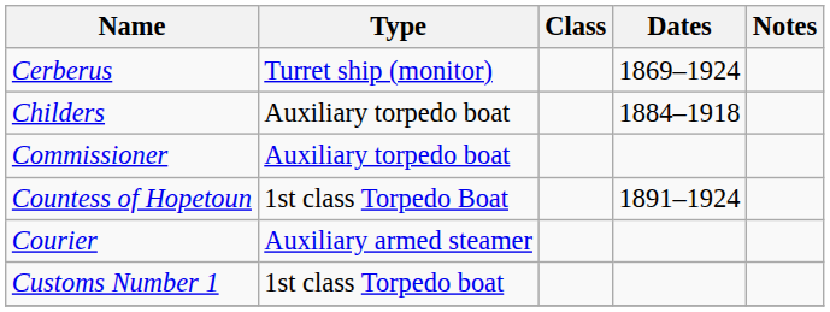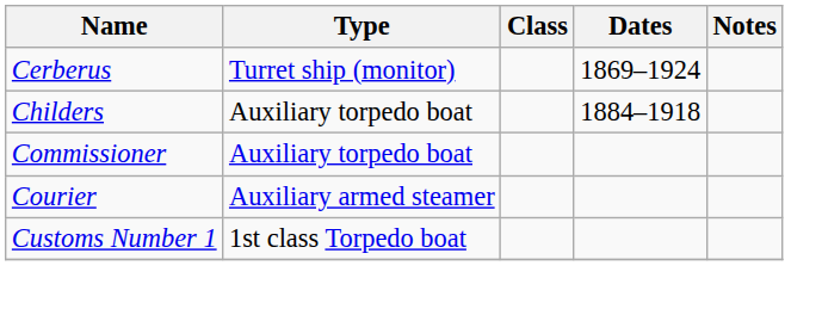 <table class="wikitable">
 <tr>
 <th>Name</th>
 <th>Type</th>
 <th>Class</th>
 <th>Dates</th>
 <th>Notes</th>
 </tr>
 <tr>
 <td><em><a href='#'>Cerberus</a></em></td>
 <td><a href='#'>Turret ship (monitor)</a></td>
 <td> </td>
 <td>1869–1924</td>
 <td> </td>
 </tr>
 <tr>
 <td><em><a href='#'>Childers</a></em></td>
 <td>Auxiliary torpedo boat</td>
 <td> </td>
 <td>1884–1918</td>
 <td> </td>
 </tr>
 <tr>
 <td><em><a href='#'>Commissioner</a></em></td>
 <td><a href='#'>Auxiliary torpedo boat</a></td>
 <td> </td>
 <td> </td>
 <td> </td>
 </tr>
 <tr>
-<td><em><a href='#'>Countess of Hopetoun</a></em></td>
-<td>1st class <a href='#'>Torpedo Boat</a></td>
-<td> </td>
-<td>1891–1924</td>
-<td> </td>
-</tr>
-<tr>
 <td><em><a href='#'>Courier</a></em></td>
 <td><a href='#'>Auxiliary armed steamer</a></td>
 <td> </td>
 <td> </td>
 <td> </td>
 </tr>
 <tr>
 <td><em><a href='#'>Customs Number 1</a></em></td>
 <td>1st class <a href='#'>Torpedo boat</a></td>
 <td> </td>
 <td> </td>
 <td> </td>
 </tr>
 <tr>
 </tr>
 </table>
